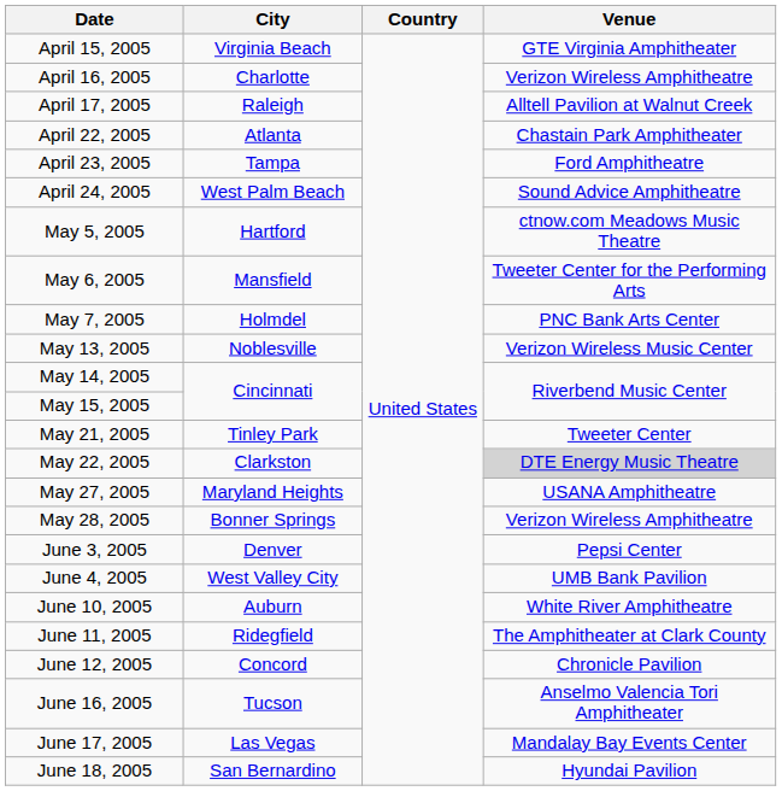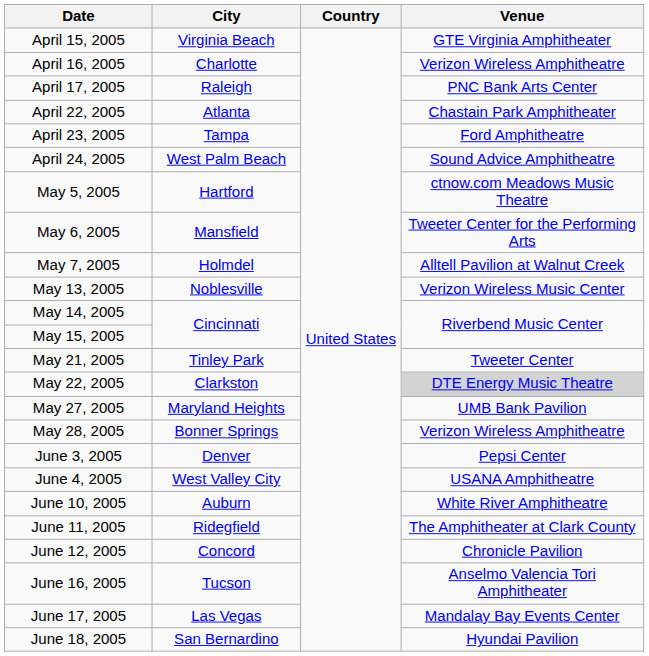 <table class="wikitable" style="text-align:center">
 <tr>
 <th style="width:150px;">Date</th>
 <th style="width:150px;">City</th>
 <th style="width:100px;">Country</th>
 <th style="width:250px;">Venue</th>
 </tr>
 <tr>
 <td>April 15, 2005</td>
 <td><a href='#'>Virginia Beach</a></td>
 <td rowspan="24"><a href='#'>United States</a></td>
 <td><a href='#'>GTE Virginia Amphitheater</a></td>
 </tr>
 <tr>
 <td>April 16, 2005</td>
 <td><a href='#'>Charlotte</a></td>
 <td><a href='#'>Verizon Wireless Amphitheatre</a></td>
 </tr>
 <tr>
 <td>April 17, 2005</td>
 <td><a href='#'>Raleigh</a></td>
-<td><a href='#'>Alltell Pavilion at Walnut Creek</a></td>
+<td><a href='#'>PNC Bank Arts Center</a></td>
 </tr>
 <tr>
 <td>April 22, 2005</td>
 <td><a href='#'>Atlanta</a></td>
 <td><a href='#'>Chastain Park Amphitheater</a></td>
 </tr>
 <tr>
 <td>April 23, 2005</td>
 <td><a href='#'>Tampa</a></td>
 <td><a href='#'>Ford Amphitheatre</a></td>
 </tr>
 <tr>
 <td>April 24, 2005</td>
 <td><a href='#'>West Palm Beach</a></td>
 <td><a href='#'>Sound Advice Amphitheatre</a></td>
 </tr>
 <tr>
 <td>May 5, 2005</td>
 <td><a href='#'>Hartford</a></td>
 <td><a href='#'>ctnow.com Meadows Music Theatre</a></td>
 </tr>
 <tr>
 <td>May 6, 2005</td>
 <td><a href='#'>Mansfield</a></td>
 <td><a href='#'>Tweeter Center for the Performing Arts</a></td>
 </tr>
 <tr>
 <td>May 7, 2005</td>
 <td><a href='#'>Holmdel</a></td>
-<td><a href='#'>PNC Bank Arts Center</a></td>
+<td><a href='#'>Alltell Pavilion at Walnut Creek</a></td>
 </tr>
 <tr>
 <td>May 13, 2005</td>
 <td><a href='#'>Noblesville</a></td>
 <td><a href='#'>Verizon Wireless Music Center</a></td>
 </tr>
 <tr>
 <td>May 14, 2005</td>
 <td rowspan="2"><a href='#'>Cincinnati</a></td>
 <td rowspan="2"><a href='#'>Riverbend Music Center</a></td>
 </tr>
 <tr>
 <td>May 15, 2005</td>
 </tr>
 <tr>
 <td>May 21, 2005</td>
 <td><a href='#'>Tinley Park</a></td>
 <td><a href='#'>Tweeter Center</a></td>
 </tr>
 <tr>
 <td>May 22, 2005</td>
 <td><a href='#'>Clarkston</a></td>
 <td style="background: lightgrey;"><a href='#'>DTE Energy Music Theatre</a></td>
 </tr>
 <tr>
 <td>May 27, 2005</td>
 <td><a href='#'>Maryland Heights</a></td>
-<td><a href='#'>USANA Amphitheatre</a></td>
+<td><a href='#'>UMB Bank Pavilion</a></td>
 </tr>
 <tr>
 <td>May 28, 2005</td>
 <td><a href='#'>Bonner Springs</a></td>
 <td><a href='#'>Verizon Wireless Amphitheatre</a></td>
 </tr>
 <tr>
 <td>June 3, 2005</td>
 <td><a href='#'>Denver</a></td>
 <td><a href='#'>Pepsi Center</a></td>
 </tr>
 <tr>
 <td>June 4, 2005</td>
 <td><a href='#'>West Valley City</a></td>
-<td><a href='#'>UMB Bank Pavilion</a></td>
+<td><a href='#'>USANA Amphitheatre</a></td>
 </tr>
 <tr>
 <td>June 10, 2005</td>
 <td><a href='#'>Auburn</a></td>
 <td><a href='#'>White River Amphitheatre</a></td>
 </tr>
 <tr>
 <td>June 11, 2005</td>
 <td><a href='#'>Ridegfield</a></td>
 <td><a href='#'>The Amphitheater at Clark County</a></td>
 </tr>
 <tr>
 <td>June 12, 2005</td>
 <td><a href='#'>Concord</a></td>
 <td><a href='#'>Chronicle Pavilion</a></td>
 </tr>
 <tr>
 <td>June 16, 2005</td>
 <td><a href='#'>Tucson</a></td>
 <td><a href='#'>Anselmo Valencia Tori Amphitheater</a></td>
 </tr>
 <tr>
 <td>June 17, 2005</td>
 <td><a href='#'>Las Vegas</a></td>
 <td><a href='#'>Mandalay Bay Events Center</a></td>
 </tr>
 <tr>
 <td>June 18, 2005</td>
 <td><a href='#'>San Bernardino</a></td>
 <td><a href='#'>Hyundai Pavilion</a></td>
 </tr>
 </table>
